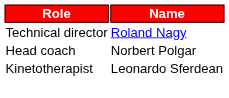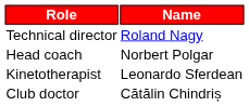 <table class="toccolours">
 <tr>
 <th style="background:#FF0000;color:#FFFFFF;border:1px solid #000000;">Role</th>
 <th style="background:#FF0000;color:#FFFFFF;border:1px solid #000000;">Name</th>
 </tr>
 <tr>
 <td>Technical director</td>
 <td> <a href='#'>Roland Nagy</a></td>
 </tr>
 <tr>
 <td>Head coach</td>
 <td> Norbert Polgar</td>
 </tr>
 <tr>
 <td>Kinetotherapist</td>
 <td> Leonardo Sferdean</td>
 </tr>
+<tr>
+<td>Club doctor</td>
+<td> Cătălin Chindriș</td>
+</tr>
 </table>
